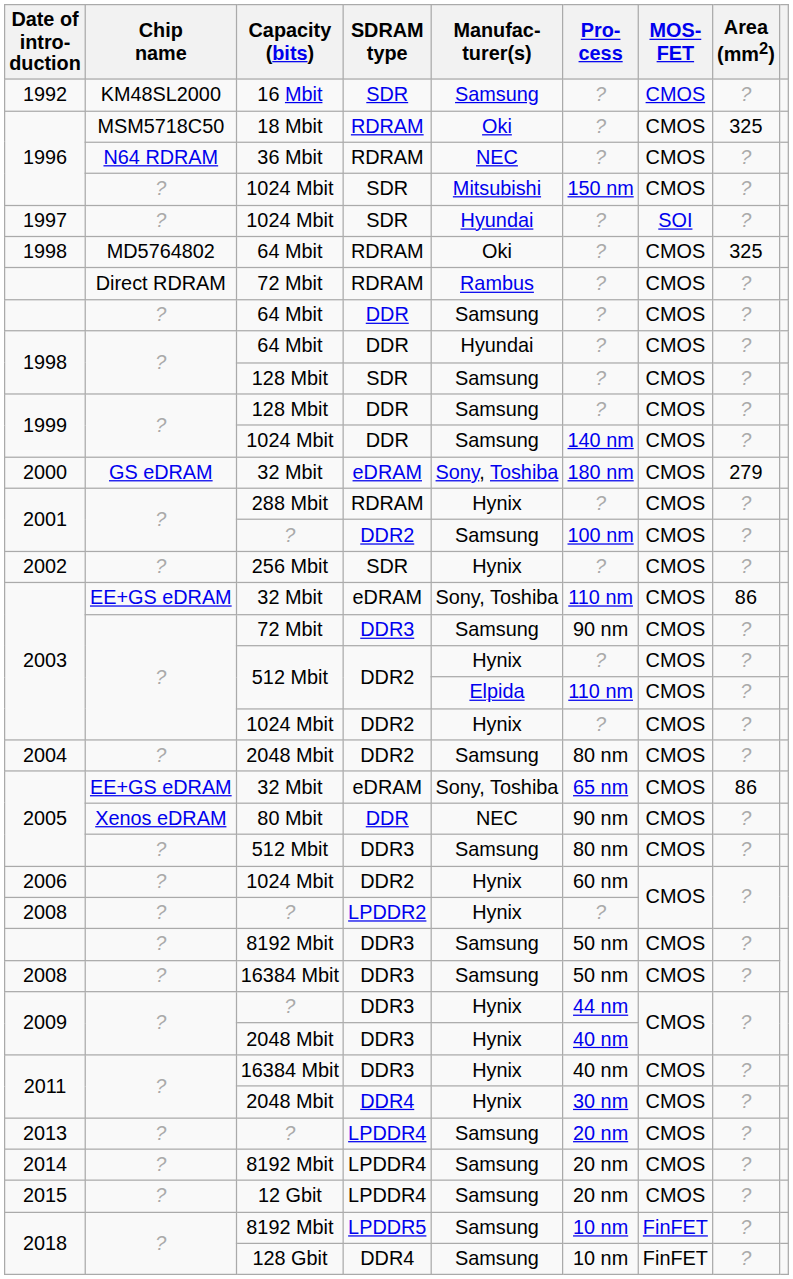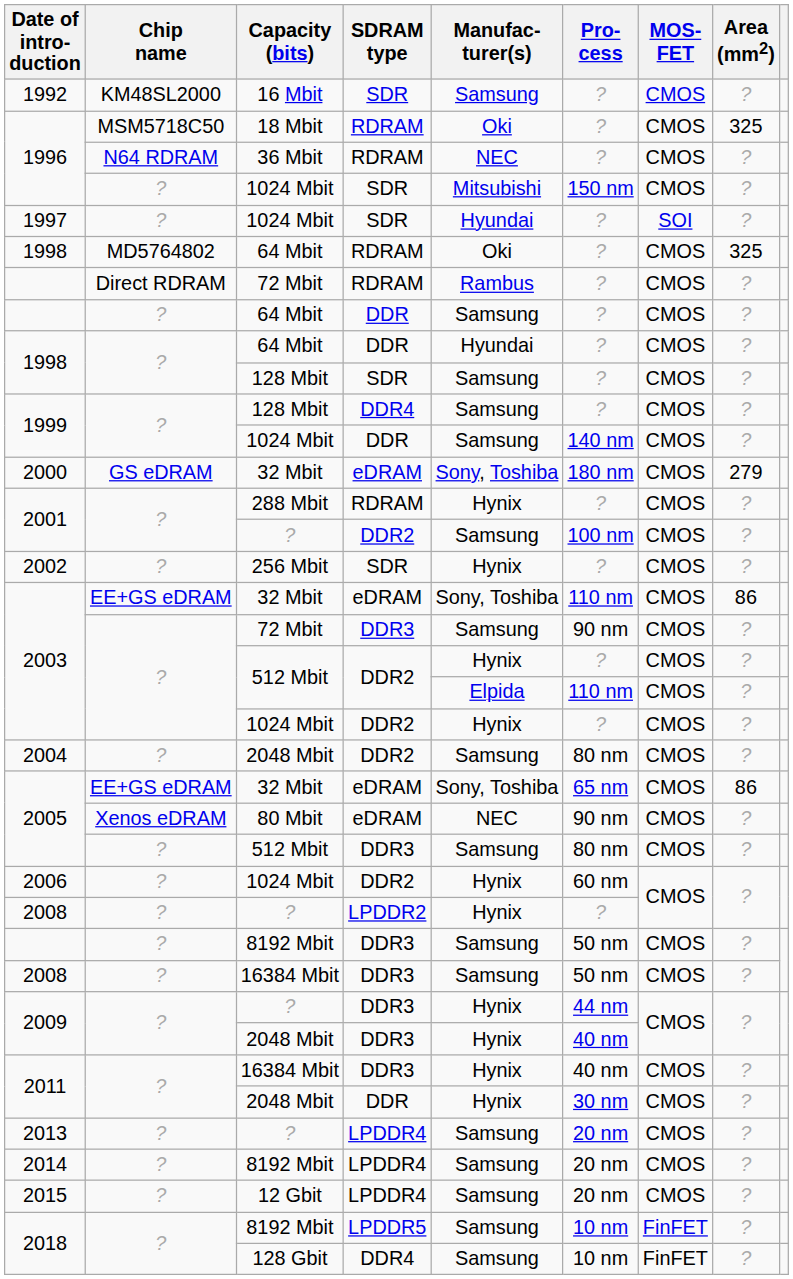 <table class="wikitable sortable" style="text-align:center; white-space:nowrap;">
 <tr>
 <th style="line-height:110%">Date of<br>intro-<br>duction</th>
 <th>Chip<br>name</th>
 <th>Capacity<br>(<a href='#'>bits</a>)</th>
 <th>SDRAM<br>type</th>
 <th>Manufac-<br>turer(s)</th>
 <th data-sort-type="number"><a href='#'>Pro-<br>cess</a></th>
 <th><a href='#'>MOS-<br>FET</a></th>
 <th data-sort-type="number">Area<br>(mm<sup>2</sup>)</th>
 <th></th>
 </tr>
 <tr>
 <td>1992</td>
 <td>KM48SL2000</td>
 <td>16 <a href='#'>Mbit</a></td>
 <td><a href='#'>SDR</a></td>
 <td><a href='#'>Samsung</a></td>
 <td style="color:#AAAAAA"><em>?</em></td>
 <td><a href='#'>CMOS</a></td>
 <td style="color:#AAAAAA"><em>?</em></td>
 <td></td>
 </tr>
 <tr>
 <td rowspan="3">1996</td>
 <td>MSM5718C50</td>
 <td>18 Mbit</td>
 <td><a href='#'>RDRAM</a></td>
 <td><a href='#'>Oki</a></td>
 <td style="color:#AAAAAA"><em>?</em></td>
 <td>CMOS</td>
 <td>325</td>
 <td></td>
 </tr>
 <tr>
 <td><a href='#'>N64 RDRAM</a></td>
 <td>36 Mbit</td>
 <td>RDRAM</td>
 <td><a href='#'>NEC</a></td>
 <td style="color:#AAAAAA"><em>?</em></td>
 <td>CMOS</td>
 <td style="color:#AAAAAA"><em>?</em></td>
 <td></td>
 </tr>
 <tr>
 <td style="color:#AAAAAA"><em>?</em></td>
 <td>1024 Mbit</td>
 <td>SDR</td>
 <td><a href='#'>Mitsubishi</a></td>
 <td><a href='#'>150 nm</a></td>
 <td>CMOS</td>
 <td style="color:#AAAAAA"><em>?</em></td>
 <td></td>
 </tr>
 <tr>
 <td>1997</td>
 <td style="color:#AAAAAA"><em>?</em></td>
 <td>1024 Mbit</td>
 <td>SDR</td>
 <td><a href='#'>Hyundai</a></td>
 <td style="color:#AAAAAA"><em>?</em></td>
 <td><a href='#'>SOI</a></td>
 <td style="color:#AAAAAA"><em>?</em></td>
 <td></td>
 </tr>
 <tr>
 <td>1998</td>
 <td>MD5764802</td>
 <td>64 Mbit</td>
 <td>RDRAM</td>
 <td>Oki</td>
 <td style="color:#AAAAAA"><em>?</em></td>
 <td>CMOS</td>
 <td>325</td>
 <td></td>
 </tr>
 <tr>
 <td></td>
 <td>Direct RDRAM</td>
 <td>72 Mbit</td>
 <td>RDRAM</td>
 <td><a href='#'>Rambus</a></td>
 <td style="color:#AAAAAA"><em>?</em></td>
 <td>CMOS</td>
 <td style="color:#AAAAAA"><em>?</em></td>
 <td></td>
 </tr>
 <tr>
 <td></td>
 <td style="color:#AAAAAA"><em>?</em></td>
 <td>64 Mbit</td>
 <td><a href='#'>DDR</a></td>
 <td>Samsung</td>
 <td style="color:#AAAAAA"><em>?</em></td>
 <td>CMOS</td>
 <td style="color:#AAAAAA"><em>?</em></td>
 <td></td>
 </tr>
 <tr>
 <td rowspan="2">1998</td>
 <td rowspan="2" style="color:#AAAAAA"><em>?</em></td>
 <td>64 Mbit</td>
 <td>DDR</td>
 <td>Hyundai</td>
 <td style="color:#AAAAAA"><em>?</em></td>
 <td>CMOS</td>
 <td style="color:#AAAAAA"><em>?</em></td>
 <td></td>
 </tr>
 <tr>
 <td>128 Mbit</td>
 <td>SDR</td>
 <td>Samsung</td>
 <td style="color:#AAAAAA"><em>?</em></td>
 <td>CMOS</td>
 <td style="color:#AAAAAA"><em>?</em></td>
 <td></td>
 </tr>
 <tr>
 <td rowspan="2">1999</td>
 <td rowspan="2" style="color:#AAAAAA"><em>?</em></td>
 <td>128 Mbit</td>
-<td>DDR</td>
+<td><a href='#'>DDR4</a></td>
 <td>Samsung</td>
 <td style="color:#AAAAAA"><em>?</em></td>
 <td>CMOS</td>
 <td style="color:#AAAAAA"><em>?</em></td>
 <td></td>
 </tr>
 <tr>
 <td>1024 Mbit</td>
 <td>DDR</td>
 <td>Samsung</td>
 <td><a href='#'>140 nm</a></td>
 <td>CMOS</td>
 <td style="color:#AAAAAA"><em>?</em></td>
 <td></td>
 </tr>
 <tr>
 <td>2000</td>
 <td><a href='#'>GS eDRAM</a></td>
 <td>32 Mbit</td>
 <td><a href='#'>eDRAM</a></td>
 <td><a href='#'>Sony</a>, <a href='#'>Toshiba</a></td>
 <td><a href='#'>180 nm</a></td>
 <td>CMOS</td>
 <td>279</td>
 <td></td>
 </tr>
 <tr>
 <td rowspan="2">2001</td>
 <td rowspan="2" style="color:#AAAAAA"><em>?</em></td>
 <td>288 Mbit</td>
 <td>RDRAM</td>
 <td>Hynix</td>
 <td style="color:#AAAAAA"><em>?</em></td>
 <td>CMOS</td>
 <td style="color:#AAAAAA"><em>?</em></td>
 <td></td>
 </tr>
 <tr>
 <td style="color:#AAAAAA"><em>?</em></td>
 <td><a href='#'>DDR2</a></td>
 <td>Samsung</td>
 <td><a href='#'>100 nm</a></td>
 <td>CMOS</td>
 <td style="color:#AAAAAA"><em>?</em></td>
 <td></td>
 </tr>
 <tr>
 <td>2002</td>
 <td style="color:#AAAAAA"><em>?</em></td>
 <td>256 Mbit</td>
 <td>SDR</td>
 <td>Hynix</td>
 <td style="color:#AAAAAA"><em>?</em></td>
 <td>CMOS</td>
 <td style="color:#AAAAAA"><em>?</em></td>
 <td></td>
 </tr>
 <tr>
 <td rowspan="5">2003</td>
 <td><a href='#'>EE+GS eDRAM</a></td>
 <td>32 Mbit</td>
 <td>eDRAM</td>
 <td>Sony, Toshiba</td>
 <td><a href='#'>110 nm</a></td>
 <td>CMOS</td>
 <td>86</td>
 <td></td>
 </tr>
 <tr>
 <td rowspan="4" style="color:#AAAAAA"><em>?</em></td>
 <td>72 Mbit</td>
 <td><a href='#'>DDR3</a></td>
 <td>Samsung</td>
 <td>90 nm</td>
 <td>CMOS</td>
 <td style="color:#AAAAAA"><em>?</em></td>
 <td></td>
 </tr>
 <tr>
 <td rowspan="2">512 Mbit</td>
 <td rowspan="2">DDR2</td>
 <td>Hynix</td>
 <td style="color:#AAAAAA"><em>?</em></td>
 <td>CMOS</td>
 <td style="color:#AAAAAA"><em>?</em></td>
 <td></td>
 </tr>
 <tr>
 <td><a href='#'>Elpida</a></td>
 <td><a href='#'>110 nm</a></td>
 <td>CMOS</td>
 <td style="color:#AAAAAA"><em>?</em></td>
 <td></td>
 </tr>
 <tr>
 <td>1024 Mbit</td>
 <td>DDR2</td>
 <td>Hynix</td>
 <td style="color:#AAAAAA"><em>?</em></td>
 <td>CMOS</td>
 <td style="color:#AAAAAA"><em>?</em></td>
 <td></td>
 </tr>
 <tr>
 <td>2004</td>
 <td style="color:#AAAAAA"><em>?</em></td>
 <td>2048 Mbit</td>
 <td>DDR2</td>
 <td>Samsung</td>
 <td>80 nm</td>
 <td>CMOS</td>
 <td style="color:#AAAAAA"><em>?</em></td>
 <td></td>
 </tr>
 <tr>
 <td rowspan="3">2005</td>
 <td><a href='#'>EE+GS eDRAM</a></td>
 <td>32 Mbit</td>
 <td>eDRAM</td>
 <td>Sony, Toshiba</td>
 <td><a href='#'>65 nm</a></td>
 <td>CMOS</td>
 <td>86</td>
 <td></td>
 </tr>
 <tr>
 <td><a href='#'>Xenos eDRAM</a></td>
 <td>80 Mbit</td>
-<td><a href='#'>DDR</a></td>
+<td>eDRAM</td>
 <td>NEC</td>
 <td>90 nm</td>
 <td>CMOS</td>
 <td style="color:#AAAAAA"><em>?</em></td>
 <td></td>
 </tr>
 <tr>
 <td style="color:#AAAAAA"><em>?</em></td>
 <td>512 Mbit</td>
 <td>DDR3</td>
 <td>Samsung</td>
 <td>80 nm</td>
 <td>CMOS</td>
 <td style="color:#AAAAAA"><em>?</em></td>
 <td></td>
 </tr>
 <tr>
 <td>2006</td>
 <td style="color:#AAAAAA"><em>?</em></td>
 <td>1024 Mbit</td>
 <td>DDR2</td>
 <td>Hynix</td>
 <td>60 nm</td>
 <td rowspan="2">CMOS</td>
 <td rowspan="2" style="color:#AAAAAA"><em>?</em></td>
 <td rowspan="2"></td>
 </tr>
 <tr>
 <td>2008</td>
 <td style="color:#AAAAAA"><em>?</em></td>
 <td style="color:#AAAAAA"><em>?</em></td>
 <td><a href='#'>LPDDR2</a></td>
 <td>Hynix</td>
 <td style="color:#AAAAAA"><em>?</em></td>
 </tr>
 <tr>
 <td></td>
 <td style="color:#AAAAAA"><em>?</em></td>
 <td>8192 Mbit</td>
 <td>DDR3</td>
 <td>Samsung</td>
 <td>50 nm</td>
 <td>CMOS</td>
 <td style="color:#AAAAAA"><em>?</em></td>
 <td rowspan="2"></td>
 </tr>
 <tr>
 <td>2008</td>
 <td style="color:#AAAAAA"><em>?</em></td>
 <td>16384 Mbit</td>
 <td>DDR3</td>
 <td>Samsung</td>
 <td>50 nm</td>
 <td>CMOS</td>
 <td style="color:#AAAAAA"><em>?</em></td>
 </tr>
 <tr>
 <td rowspan="2">2009</td>
 <td rowspan="2" style="color:#AAAAAA"><em>?</em></td>
 <td style="color:#AAAAAA"><em>?</em></td>
 <td>DDR3</td>
 <td>Hynix</td>
 <td><a href='#'>44 nm</a></td>
 <td rowspan="2">CMOS</td>
 <td rowspan="2" style="color:#AAAAAA"><em>?</em></td>
 <td rowspan="2"></td>
 </tr>
 <tr>
 <td>2048 Mbit</td>
 <td>DDR3</td>
 <td>Hynix</td>
 <td><a href='#'>40 nm</a></td>
 </tr>
 <tr>
 <td rowspan="2">2011</td>
 <td rowspan="2" style="color:#AAAAAA"><em>?</em></td>
 <td>16384 Mbit</td>
 <td>DDR3</td>
 <td>Hynix</td>
 <td>40 nm</td>
 <td>CMOS</td>
 <td style="color:#AAAAAA"><em>?</em></td>
 <td></td>
 </tr>
 <tr>
 <td>2048 Mbit</td>
-<td><a href='#'>DDR4</a></td>
+<td>DDR</td>
 <td>Hynix</td>
 <td><a href='#'>30 nm</a></td>
 <td>CMOS</td>
 <td style="color:#AAAAAA"><em>?</em></td>
 <td></td>
 </tr>
 <tr>
 <td>2013</td>
 <td style="color:#AAAAAA"><em>?</em></td>
 <td style="color:#AAAAAA"><em>?</em></td>
 <td><a href='#'>LPDDR4</a></td>
 <td>Samsung</td>
 <td><a href='#'>20 nm</a></td>
 <td>CMOS</td>
 <td style="color:#AAAAAA"><em>?</em></td>
 <td></td>
 </tr>
 <tr>
 <td>2014</td>
 <td style="color:#AAAAAA"><em>?</em></td>
 <td>8192 Mbit</td>
 <td>LPDDR4</td>
 <td>Samsung</td>
 <td>20 nm</td>
 <td>CMOS</td>
 <td style="color:#AAAAAA"><em>?</em></td>
 <td></td>
 </tr>
 <tr>
 <td>2015</td>
 <td style="color:#AAAAAA"><em>?</em></td>
 <td>12 Gbit</td>
 <td>LPDDR4</td>
 <td>Samsung</td>
 <td>20 nm</td>
 <td>CMOS</td>
 <td style="color:#AAAAAA"><em>?</em></td>
 <td></td>
 </tr>
 <tr>
 <td rowspan="2">2018</td>
 <td rowspan="2" style="color:#AAAAAA"><em>?</em></td>
 <td>8192 Mbit</td>
 <td><a href='#'>LPDDR5</a></td>
 <td>Samsung</td>
 <td><a href='#'>10 nm</a></td>
 <td><a href='#'>FinFET</a></td>
 <td style="color:#AAAAAA"><em>?</em></td>
 <td></td>
 </tr>
 <tr>
 <td>128 Gbit</td>
 <td>DDR4</td>
 <td>Samsung</td>
 <td>10 nm</td>
 <td>FinFET</td>
 <td style="color:#AAAAAA"><em>?</em></td>
 <td></td>
 </tr>
 </table>
